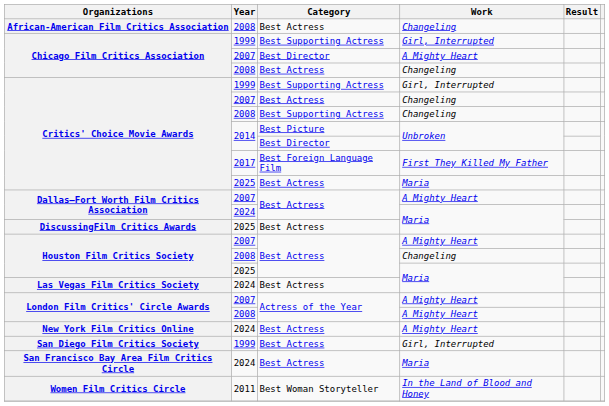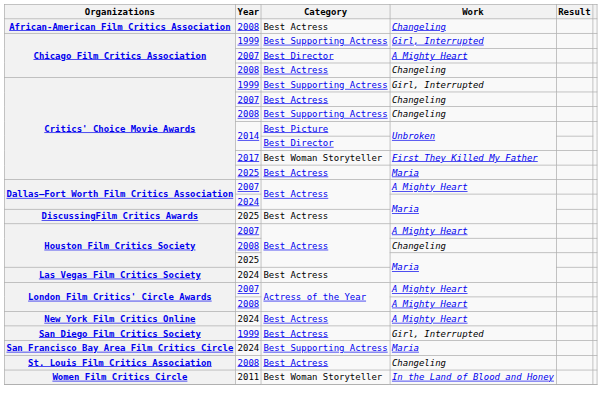 <table class= "wikitable plainrowheaders sortable">
 <tr>
 <th>Organizations</th>
 <th scope="col">Year</th>
 <th scope="col">Category</th>
 <th scope="col">Work</th>
 <th scope="col">Result</th>
 <th scope="col" class="unsortable"></th>
 </tr>
 <tr>
 <th scope="row" rowspan="1"><a href='#'>African-American Film Critics Association</a></th>
 <td style="text-align:center;"><a href='#'>2008</a></td>
 <td>Best Actress</td>
 <td rowspan="1"><em><a href='#'>Changeling</a></em></td>
 <td></td>
 <td align="center"></td>
 </tr>
 <tr>
 <th scope="row" rowspan="3"><a href='#'>Chicago Film Critics Association</a></th>
 <td style="text-align:center;"><a href='#'>1999</a></td>
 <td><a href='#'>Best Supporting Actress</a></td>
 <td><em><a href='#'>Girl, Interrupted</a></em></td>
 <td></td>
 <td align="center"></td>
 </tr>
 <tr>
 <td style="text-align:center;"><a href='#'>2007</a></td>
 <td><a href='#'>Best Director</a></td>
 <td><em><a href='#'>A Mighty Heart</a></em></td>
 <td></td>
 <td align="center"></td>
 </tr>
 <tr>
 <td style="text-align:center;"><a href='#'>2008</a></td>
 <td><a href='#'>Best Actress</a></td>
 <td><em>Changeling</em></td>
 <td></td>
 <td align="center"></td>
 </tr>
 <tr>
 <th scope="row" rowspan="7"><a href='#'>Critics' Choice Movie Awards</a></th>
 <td style="text-align:center;"><a href='#'>1999</a></td>
 <td><a href='#'>Best Supporting Actress</a></td>
 <td><em>Girl, Interrupted</em></td>
 <td></td>
 <td align="center"></td>
 </tr>
 <tr>
 <td style="text-align:center;"><a href='#'>2007</a></td>
 <td><a href='#'>Best Actress</a></td>
 <td><em>Changeling</em></td>
 <td></td>
 <td align="center"></td>
 </tr>
 <tr>
 <td style="text-align:center;"><a href='#'>2008</a></td>
 <td><a href='#'>Best Supporting Actress</a></td>
 <td><em>Changeling</em></td>
 <td></td>
 <td align="center"></td>
 </tr>
 <tr>
 <td style="text-align:center;", rowspan="2"><a href='#'>2014</a></td>
 <td><a href='#'>Best Picture</a></td>
 <td rowspan="2"><em><a href='#'>Unbroken</a></em></td>
 <td></td>
 <td align="center" rowspan="2"></td>
 </tr>
 <tr>
 <td><a href='#'>Best Director</a></td>
 <td></td>
 </tr>
 <tr>
 <td style="text-align:center;"><a href='#'>2017</a></td>
-<td><a href='#'>Best Foreign Language Film</a></td>
+<td>Best Woman Storyteller</td>
 <td><em><a href='#'>First They Killed My Father</a></em></td>
 <td></td>
 <td align="center"></td>
 </tr>
 <tr>
 <td style="text-align:center;"><a href='#'>2025</a></td>
 <td><a href='#'>Best Actress</a></td>
 <td><em><a href='#'>Maria</a></em></td>
 <td></td>
 <td align="center"></td>
 </tr>
 <tr>
 <th scope="row" rowspan="2"><a href='#'>Dallas–Fort Worth Film Critics Association</a></th>
 <td style="text-align:center;"><a href='#'>2007</a></td>
 <td rowspan="2"><a href='#'>Best Actress</a></td>
 <td><em><a href='#'>A Mighty Heart</a></em></td>
 <td></td>
 <td align="center"></td>
 </tr>
 <tr>
 <td align="center"><a href='#'>2024</a></td>
 <td rowspan="2"><em><a href='#'>Maria</a></em></td>
 <td></td>
 <td align="center"></td>
 </tr>
 <tr>
 <th scope="row"><a href='#'>DiscussingFilm Critics Awards</a></th>
 <td align="center">2025</td>
 <td>Best Actress</td>
 <td></td>
 <td align="center"></td>
 </tr>
 <tr>
 <th scope="row" rowspan="3"><a href='#'>Houston Film Critics Society</a></th>
 <td style="text-align:center;"><a href='#'>2007</a></td>
 <td rowspan="3"><a href='#'>Best Actress</a></td>
 <td><em><a href='#'>A Mighty Heart</a></em></td>
 <td></td>
 <td align="center"></td>
 </tr>
 <tr>
 <td style="text-align:center;"><a href='#'>2008</a></td>
 <td><em>Changeling</em></td>
 <td></td>
 <td align="center"></td>
 </tr>
 <tr>
 <td align="center">2025</td>
 <td rowspan="2"><em><a href='#'>Maria</a></em></td>
 <td></td>
 <td></td>
 </tr>
 <tr>
 <th scope="row"><a href='#'>Las Vegas Film Critics Society</a></th>
 <td style="text-align:center;">2024</td>
 <td>Best Actress</td>
 <td></td>
 <td></td>
 </tr>
 <tr>
 <th scope="row" rowspan="2"><a href='#'>London Film Critics' Circle Awards</a></th>
 <td style="text-align:center;"><a href='#'>2007</a></td>
 <td rowspan="2"><a href='#'>Actress of the Year</a></td>
 <td><em><a href='#'>A Mighty Heart</a></em></td>
 <td></td>
 <td align="center"></td>
 </tr>
 <tr>
 <td style="text-align:center;"><a href='#'>2008</a></td>
 <td><em><a href='#'>A Mighty Heart</a></em></td>
 <td></td>
 <td align="center"></td>
 </tr>
 <tr>
 <th scope="row" rowspan="1"><a href='#'>New York Film Critics Online</a></th>
 <td style="text-align:center;">2024</td>
 <td><a href='#'>Best Actress</a></td>
 <td><em><a href='#'>A Mighty Heart</a></em></td>
 <td></td>
 <td></td>
 </tr>
 <tr>
 <th scope="row" rowspan="1"><a href='#'>San Diego Film Critics Society</a></th>
 <td style="text-align:center;"><a href='#'>1999</a></td>
 <td><a href='#'>Best Actress</a></td>
 <td><em>Girl, Interrupted</em></td>
 <td></td>
 <td align="center"></td>
 </tr>
 <tr>
 <th scope="row" rowspan="1"><a href='#'>San Francisco Bay Area Film Critics Circle</a></th>
 <td align="center">2024</td>
+<td><a href='#'>Best Supporting Actress</a></td>
+<td><em><a href='#'>Maria</a></em></td>
+<td></td>
+<td align="center"></td>
+</tr>
+<tr>
+<th scope="row" rowspan="1"><a href='#'>St. Louis Film Critics Association</a></th>
+<td style="text-align:center;"><a href='#'>2008</a></td>
 <td><a href='#'>Best Actress</a></td>
-<td><em><a href='#'>Maria</a></em></td>
+<td><em>Changeling</em></td>
 <td></td>
 <td align="center"></td>
 </tr>
 <tr>
 <th scope="row" rowspan="1"><a href='#'>Women Film Critics Circle</a></th>
 <td style="text-align:center;">2011</td>
 <td>Best Woman Storyteller</td>
 <td><em><a href='#'>In the Land of Blood and Honey</a></em></td>
 <td></td>
 <td align="center"></td>
 </tr>
 <tr>
 </tr>
 </table>
